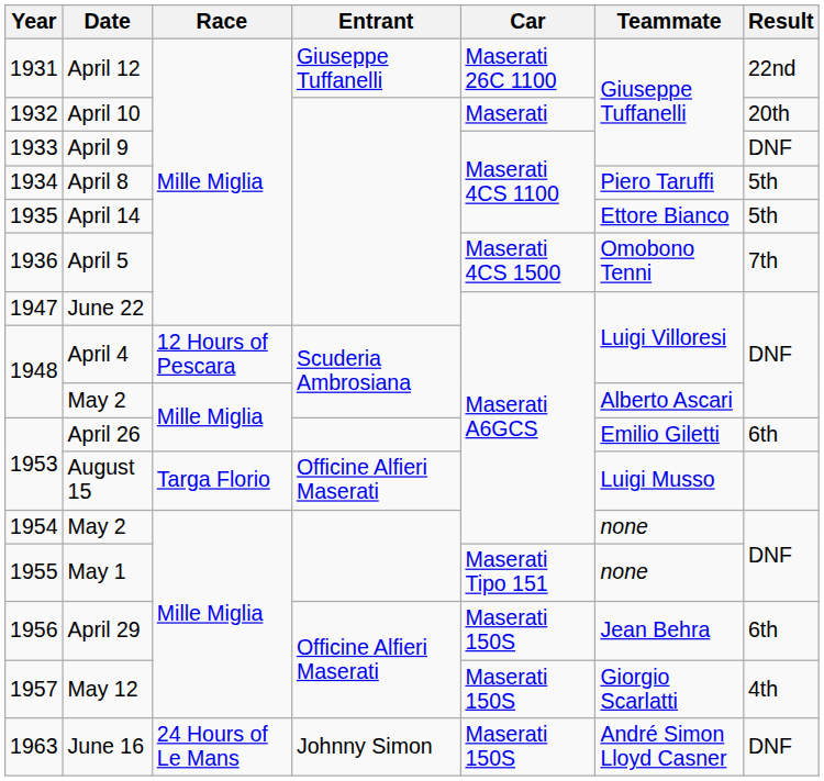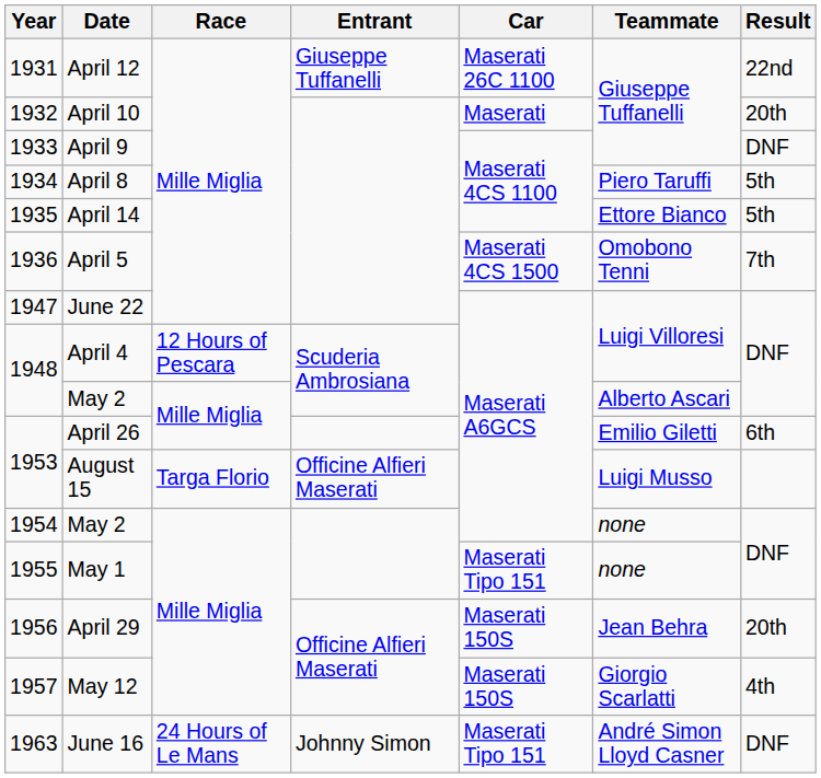 <table class="wikitable">
 <tr>
 <th>Year</th>
 <th>Date</th>
 <th>Race</th>
 <th>Entrant</th>
 <th>Car</th>
 <th>Teammate</th>
 <th>Result</th>
 </tr>
 <tr>
 <td>1931</td>
 <td>April 12</td>
 <td rowspan="7"><a href='#'>Mille Miglia</a></td>
 <td><a href='#'>Giuseppe Tuffanelli</a></td>
 <td><a href='#'>Maserati 26C 1100</a></td>
 <td rowspan="3"><a href='#'>Giuseppe Tuffanelli</a></td>
 <td>22nd</td>
 </tr>
 <tr>
 <td>1932</td>
 <td>April 10</td>
 <td rowspan="6"></td>
 <td><a href='#'>Maserati</a></td>
 <td>20th</td>
 </tr>
 <tr>
 <td>1933</td>
 <td>April 9</td>
 <td rowspan="3"><a href='#'>Maserati 4CS 1100</a></td>
 <td>DNF</td>
 </tr>
 <tr>
 <td>1934</td>
 <td>April 8</td>
 <td><a href='#'>Piero Taruffi</a></td>
 <td>5th</td>
 </tr>
 <tr>
 <td>1935</td>
 <td>April 14</td>
 <td><a href='#'>Ettore Bianco</a></td>
 <td>5th</td>
 </tr>
 <tr>
 <td>1936</td>
 <td>April 5</td>
 <td><a href='#'>Maserati 4CS 1500</a></td>
 <td><a href='#'>Omobono Tenni</a></td>
 <td>7th</td>
 </tr>
 <tr>
 <td>1947</td>
 <td>June 22</td>
 <td rowspan="6"><a href='#'>Maserati A6GCS</a></td>
 <td rowspan="2"><a href='#'>Luigi Villoresi</a></td>
 <td rowspan="3">DNF</td>
 </tr>
 <tr>
 <td rowspan="2">1948</td>
 <td>April 4</td>
 <td><a href='#'>12 Hours of Pescara</a></td>
 <td rowspan="2"><a href='#'>Scuderia Ambrosiana</a></td>
 </tr>
 <tr>
 <td>May 2</td>
 <td rowspan="2"><a href='#'>Mille Miglia</a></td>
 <td><a href='#'>Alberto Ascari</a></td>
 </tr>
 <tr>
 <td rowspan="2">1953</td>
 <td>April 26</td>
 <td></td>
 <td><a href='#'>Emilio Giletti</a></td>
 <td>6th</td>
 </tr>
 <tr>
 <td>August 15</td>
 <td><a href='#'>Targa Florio</a></td>
 <td><a href='#'>Officine Alfieri Maserati</a></td>
 <td><a href='#'>Luigi Musso</a></td>
 <td></td>
 </tr>
 <tr>
 <td>1954</td>
 <td>May 2</td>
 <td rowspan="4"><a href='#'>Mille Miglia</a></td>
 <td rowspan="2"></td>
 <td><em>none</em></td>
 <td rowspan="2">DNF</td>
 </tr>
 <tr>
 <td>1955</td>
 <td>May 1</td>
 <td><a href='#'>Maserati Tipo 151</a></td>
 <td><em>none</em></td>
 </tr>
 <tr>
 <td>1956</td>
 <td>April 29</td>
 <td rowspan="2"><a href='#'>Officine Alfieri Maserati</a></td>
 <td><a href='#'>Maserati 150S</a></td>
 <td><a href='#'>Jean Behra</a></td>
-<td>6th</td>
+<td>20th</td>
 </tr>
 <tr>
 <td>1957</td>
 <td>May 12</td>
 <td><a href='#'>Maserati 150S</a></td>
 <td><a href='#'>Giorgio Scarlatti</a></td>
 <td>4th</td>
 </tr>
 <tr>
 <td>1963</td>
 <td>June 16</td>
 <td><a href='#'>24 Hours of Le Mans</a></td>
 <td>Johnny Simon</td>
-<td><a href='#'>Maserati 150S</a></td>
+<td><a href='#'>Maserati Tipo 151</a></td>
 <td><a href='#'>André Simon</a><br><a href='#'>Lloyd Casner</a></td>
 <td>DNF</td>
 </tr>
 </table>
